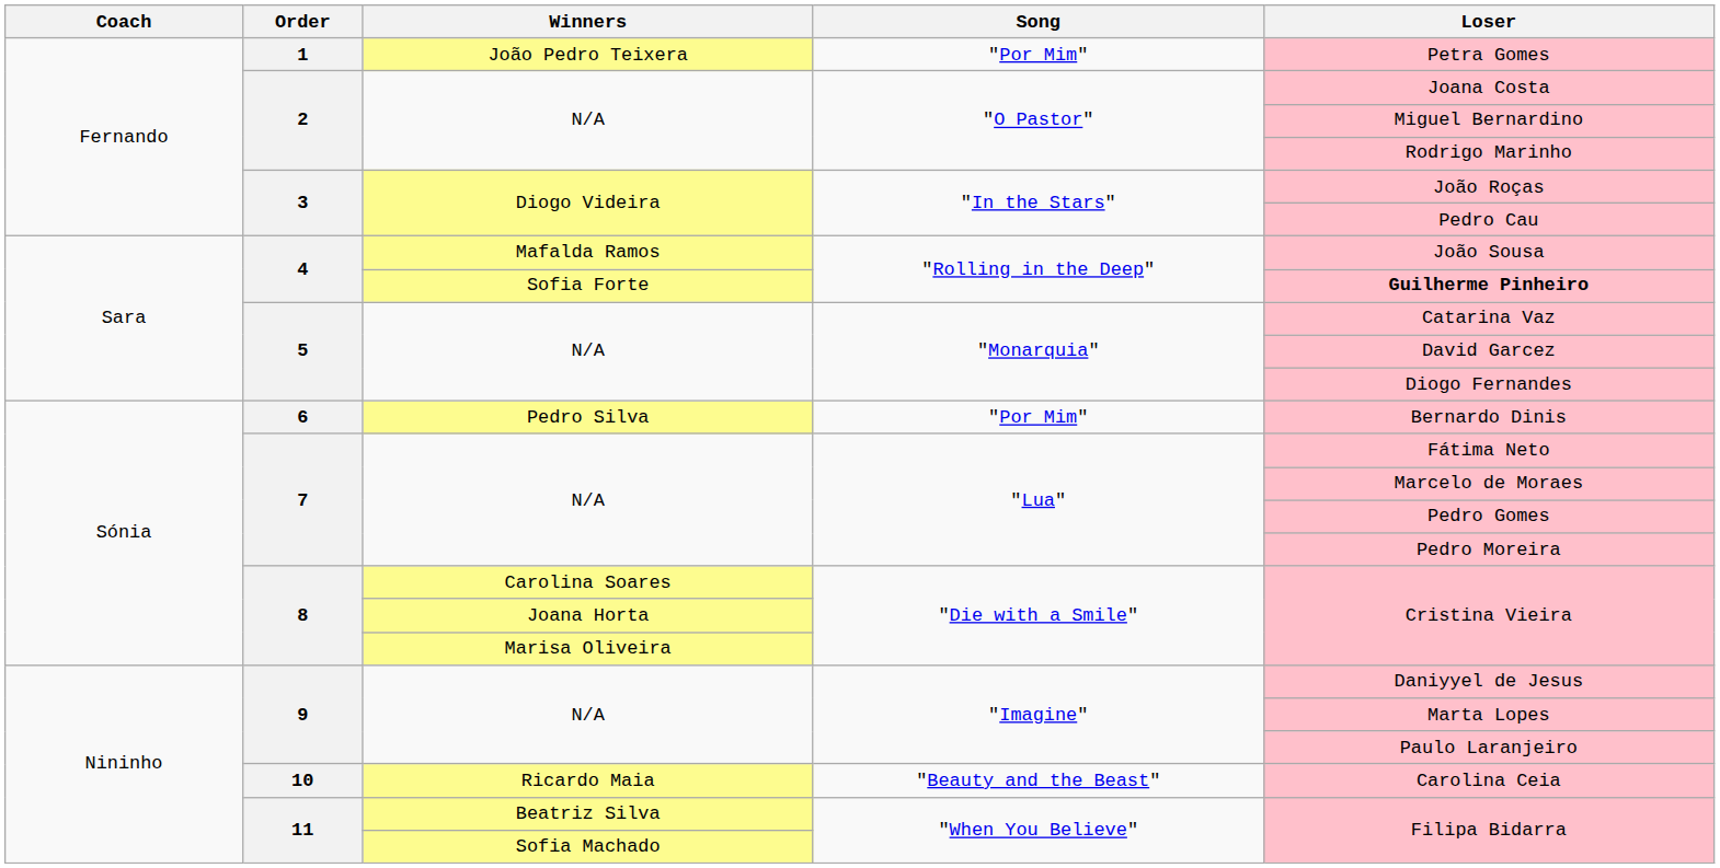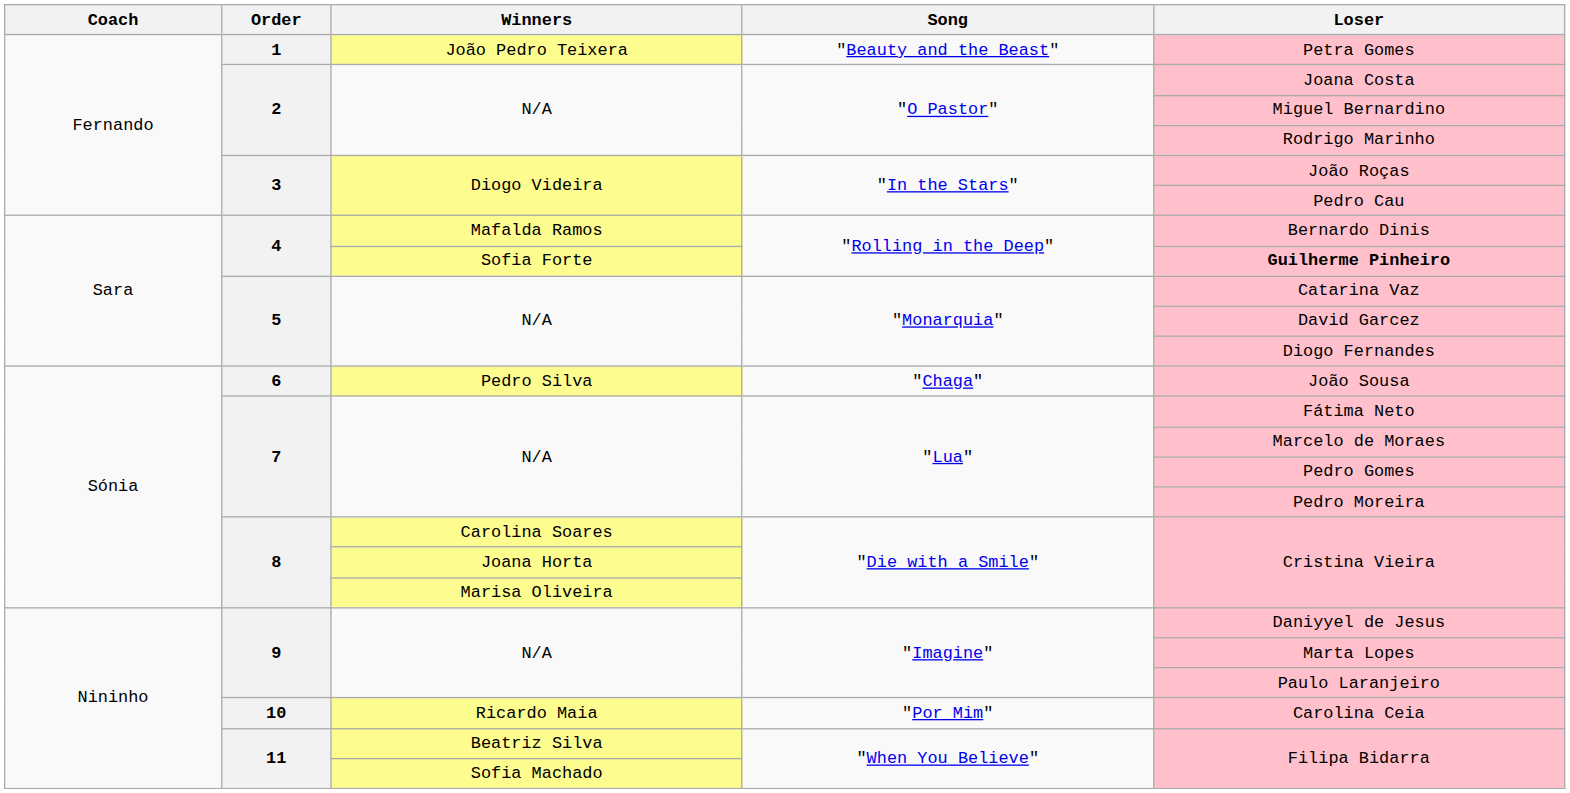 <table class="wikitable" style="text-align:center; line-height:17px; width:95%">
 <tr>
 <th width="05%">Coach</th>
 <th width="02%">Order</th>
 <th width="10%">Winners</th>
 <th width="10%">Song</th>
 <th width="10%">Loser</th>
 </tr>
 <tr>
 <td rowspan=6>Fernando</td>
 <th>1</th>
 <td style="background:#fdfc8f">João Pedro Teixera</td>
-<td>"<a href='#'>Por Mim</a>"</td>
+<td>"<a href='#'>Beauty and the Beast</a>"</td>
 <td style="background:pink">Petra Gomes</td>
 </tr>
 <tr>
 <th rowspan="3">2</th>
 <td rowspan="3">N/A</td>
 <td rowspan="3">"<a href='#'>O Pastor</a>"</td>
 <td style="background:pink">Joana Costa</td>
 </tr>
 <tr>
 <td style="background:pink">Miguel Bernardino</td>
 </tr>
 <tr>
 <td style="background:pink">Rodrigo Marinho</td>
 </tr>
 <tr>
 <th rowspan="2">3</th>
 <td rowspan="2" style="background:#fdfc8f">Diogo Videira</td>
 <td rowspan="2">"<a href='#'>In the Stars</a>"</td>
 <td style="background:pink">João Roças</td>
 </tr>
 <tr>
 <td style="background:pink">Pedro Cau</td>
 </tr>
 <tr>
 <td rowspan="5">Sara</td>
 <th rowspan="2">4</th>
 <td style="background:#fdfc8f">Mafalda Ramos</td>
 <td rowspan=2>"<a href='#'>Rolling in the Deep</a>"</td>
-<td style="background:pink">João Sousa</td>
+<td style="background:pink">Bernardo Dinis</td>
 </tr>
 <tr>
 <td style="background:#fdfc8f">Sofia Forte</td>
 <td style="background:pink"><strong>Guilherme Pinheiro</strong></td>
 </tr>
 <tr>
 <th rowspan="3">5</th>
 <td rowspan="3">N/A</td>
 <td rowspan="3">"<a href='#'>Monarquia</a>"</td>
 <td style="background:pink">Catarina Vaz</td>
 </tr>
 <tr>
 <td style="background:pink">David Garcez</td>
 </tr>
 <tr>
 <td style="background:pink">Diogo Fernandes</td>
 </tr>
 <tr>
 <td rowspan="8">Sónia</td>
 <th>6</th>
 <td style="background:#fdfc8f">Pedro Silva</td>
-<td>"<a href='#'>Por Mim</a>"</td>
-<td style="background:pink">Bernardo Dinis</td>
+<td>"<a href='#'>Chaga</a>"</td>
+<td style="background:pink">João Sousa</td>
 </tr>
 <tr>
 <th rowspan="4">7</th>
 <td rowspan="4">N/A</td>
 <td rowspan="4">"<a href='#'>Lua</a>"</td>
 <td style="background:pink">Fátima Neto</td>
 </tr>
 <tr>
 <td style="background:pink">Marcelo de Moraes</td>
 </tr>
 <tr>
 <td style="background:pink">Pedro Gomes</td>
 </tr>
 <tr>
 <td style="background:pink">Pedro Moreira</td>
 </tr>
 <tr>
 <th rowspan="3">8</th>
 <td style="background:#fdfc8f">Carolina Soares</td>
 <td rowspan=3>"<a href='#'>Die with a Smile</a>"</td>
 <td rowspan=3 style="background:pink">Cristina Vieira</td>
 </tr>
 <tr>
 <td style="background:#fdfc8f">Joana Horta</td>
 </tr>
 <tr>
 <td style="background:#fdfc8f">Marisa Oliveira</td>
 </tr>
 <tr>
 <td rowspan="8">Nininho</td>
 <th rowspan="3">9</th>
 <td rowspan="3">N/A</td>
 <td rowspan="3">"<a href='#'>Imagine</a>"</td>
 <td style="background:pink">Daniyyel de Jesus</td>
 </tr>
 <tr>
 <td style="background:pink">Marta Lopes</td>
 </tr>
 <tr>
 <td style="background:pink">Paulo Laranjeiro</td>
 </tr>
 <tr>
 <th>10</th>
 <td style="background:#fdfc8f">Ricardo Maia</td>
-<td>"<a href='#'>Beauty and the Beast</a>"</td>
+<td>"<a href='#'>Por Mim</a>"</td>
 <td style="background:pink">Carolina Ceia</td>
 </tr>
 <tr>
 <th rowspan="2">11</th>
 <td style="background:#fdfc8f">Beatriz Silva</td>
 <td rowspan="2">"<a href='#'>When You Believe</a>"</td>
 <td rowspan="2" style="background:pink">Filipa Bidarra</td>
 </tr>
 <tr>
 <td style="background:#fdfc8f">Sofia Machado</td>
 </tr>
 </table>
